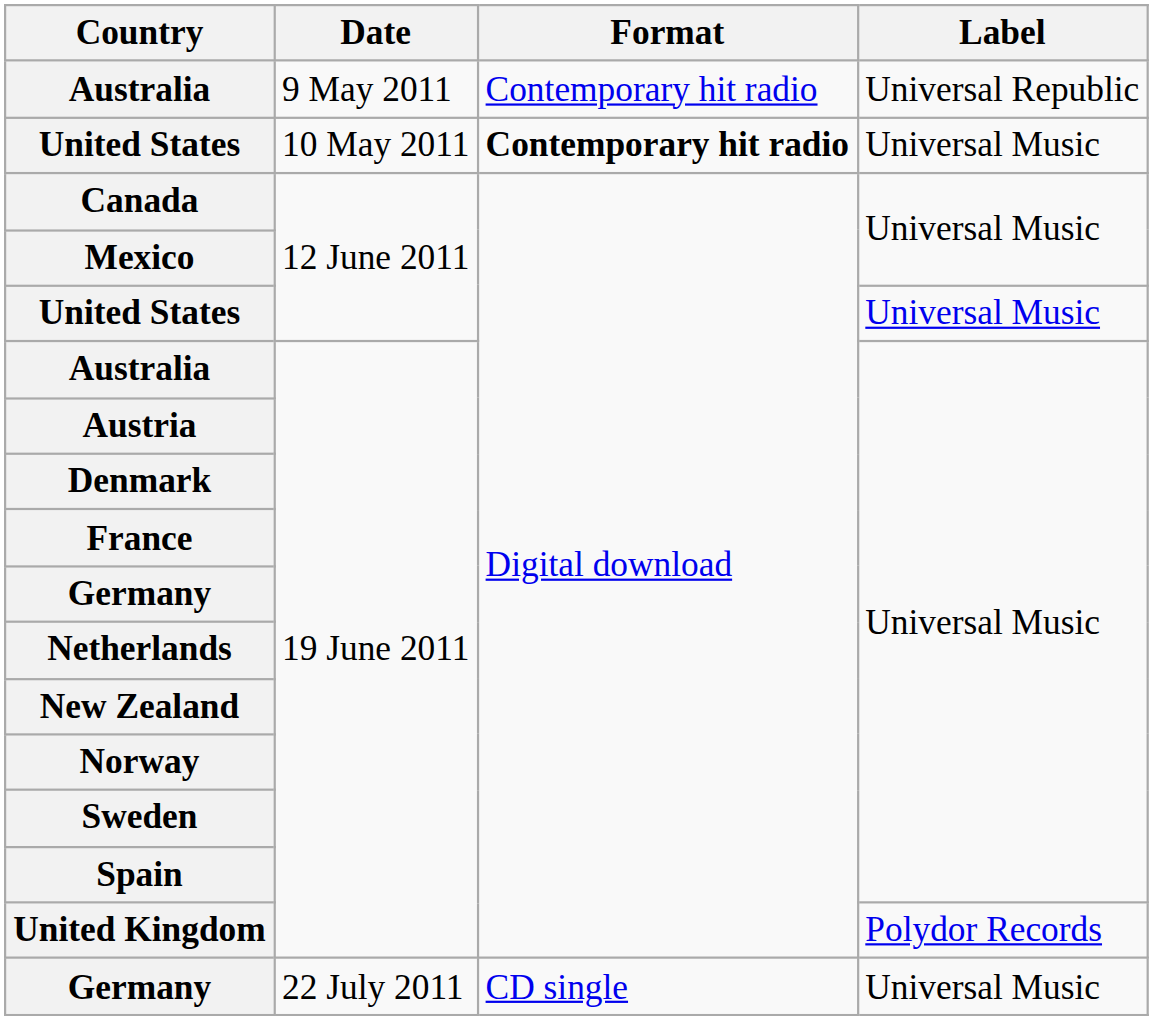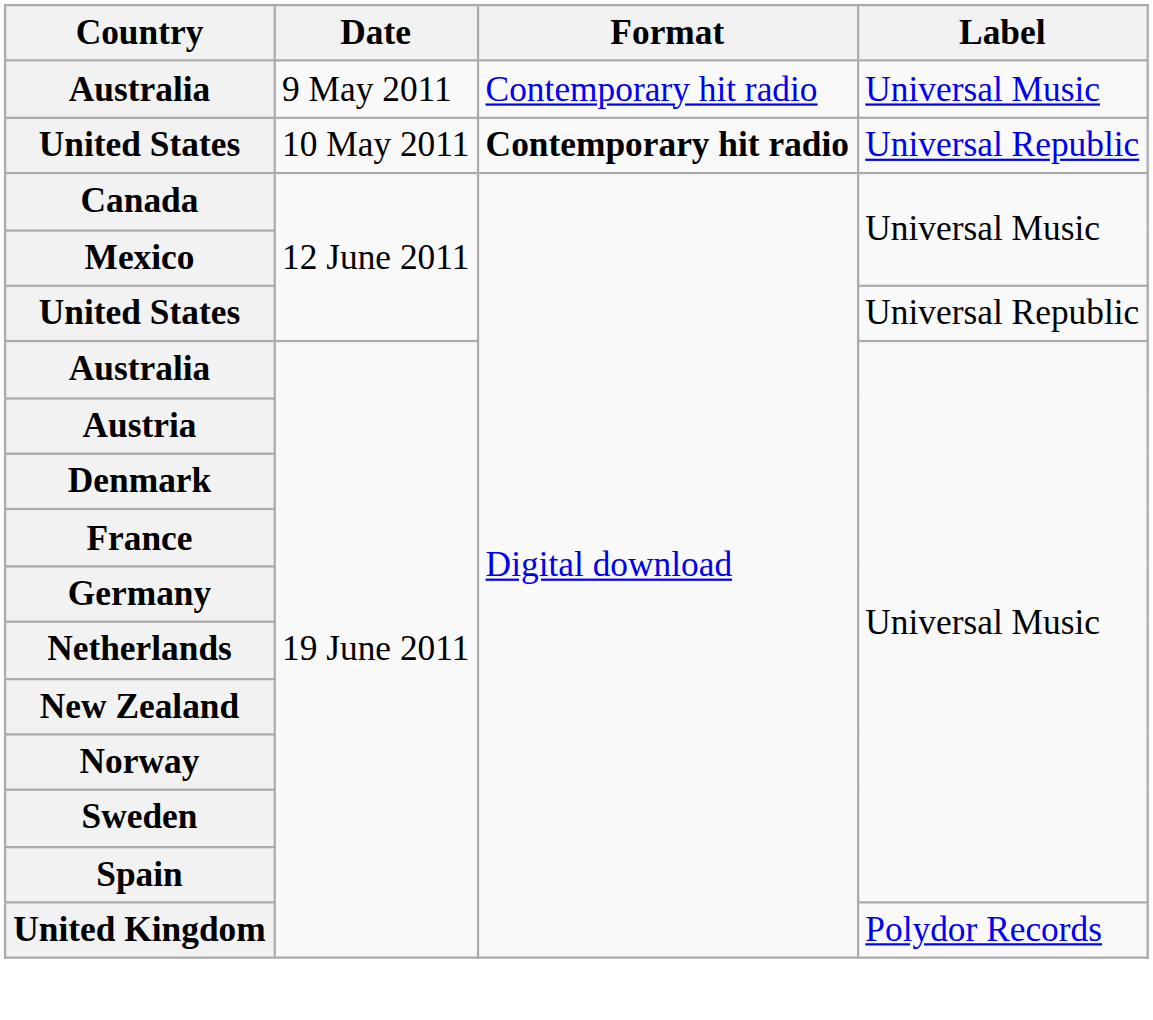 <table class="wikitable plainrowheaders">
 <tr>
 <th scope="col">Country</th>
 <th scope="col">Date</th>
 <th scope="col">Format</th>
 <th scope="col">Label</th>
 </tr>
 <tr>
 <th scope="row">Australia</th>
 <td>9 May 2011</td>
 <td><a href='#'>Contemporary hit radio</a></td>
-<td>Universal Republic</td>
+<td><a href='#'>Universal Music</a></td>
 </tr>
 <tr>
 <th scope="row">United States</th>
 <td>10 May 2011</td>
 <td><strong>Contemporary hit radio</strong></td>
-<td>Universal Music</td>
+<td><a href='#'>Universal Republic</a></td>
 </tr>
 <tr>
 <th scope="row">Canada</th>
 <td rowspan="3">12 June 2011</td>
 <td rowspan="14"><a href='#'>Digital download</a></td>
 <td rowspan="2">Universal Music</td>
 </tr>
 <tr>
 <th scope="row">Mexico</th>
 </tr>
 <tr>
 <th scope="row">United States</th>
-<td><a href='#'>Universal Music</a></td>
+<td>Universal Republic</td>
 </tr>
 <tr>
 <th scope="row">Australia</th>
 <td rowspan="11">19 June 2011</td>
 <td rowspan="10">Universal Music</td>
 </tr>
 <tr>
 <th scope="row">Austria</th>
 </tr>
 <tr>
 <th scope="row">Denmark</th>
 </tr>
 <tr>
 <th scope="row">France</th>
 </tr>
 <tr>
 <th scope="row">Germany</th>
 </tr>
 <tr>
 <th scope="row">Netherlands</th>
 </tr>
 <tr>
 <th scope="row">New Zealand</th>
 </tr>
 <tr>
 <th scope="row">Norway</th>
 </tr>
 <tr>
 <th scope="row">Sweden</th>
 </tr>
 <tr>
 <th scope="row">Spain</th>
 </tr>
 <tr>
 <th scope="row">United Kingdom</th>
 <td><a href='#'>Polydor Records</a></td>
 </tr>
-<tr>
-<th scope="row">Germany</th>
-<td>22 July 2011</td>
-<td><a href='#'>CD single</a></td>
-<td>Universal Music</td>
-</tr>
 </table>
